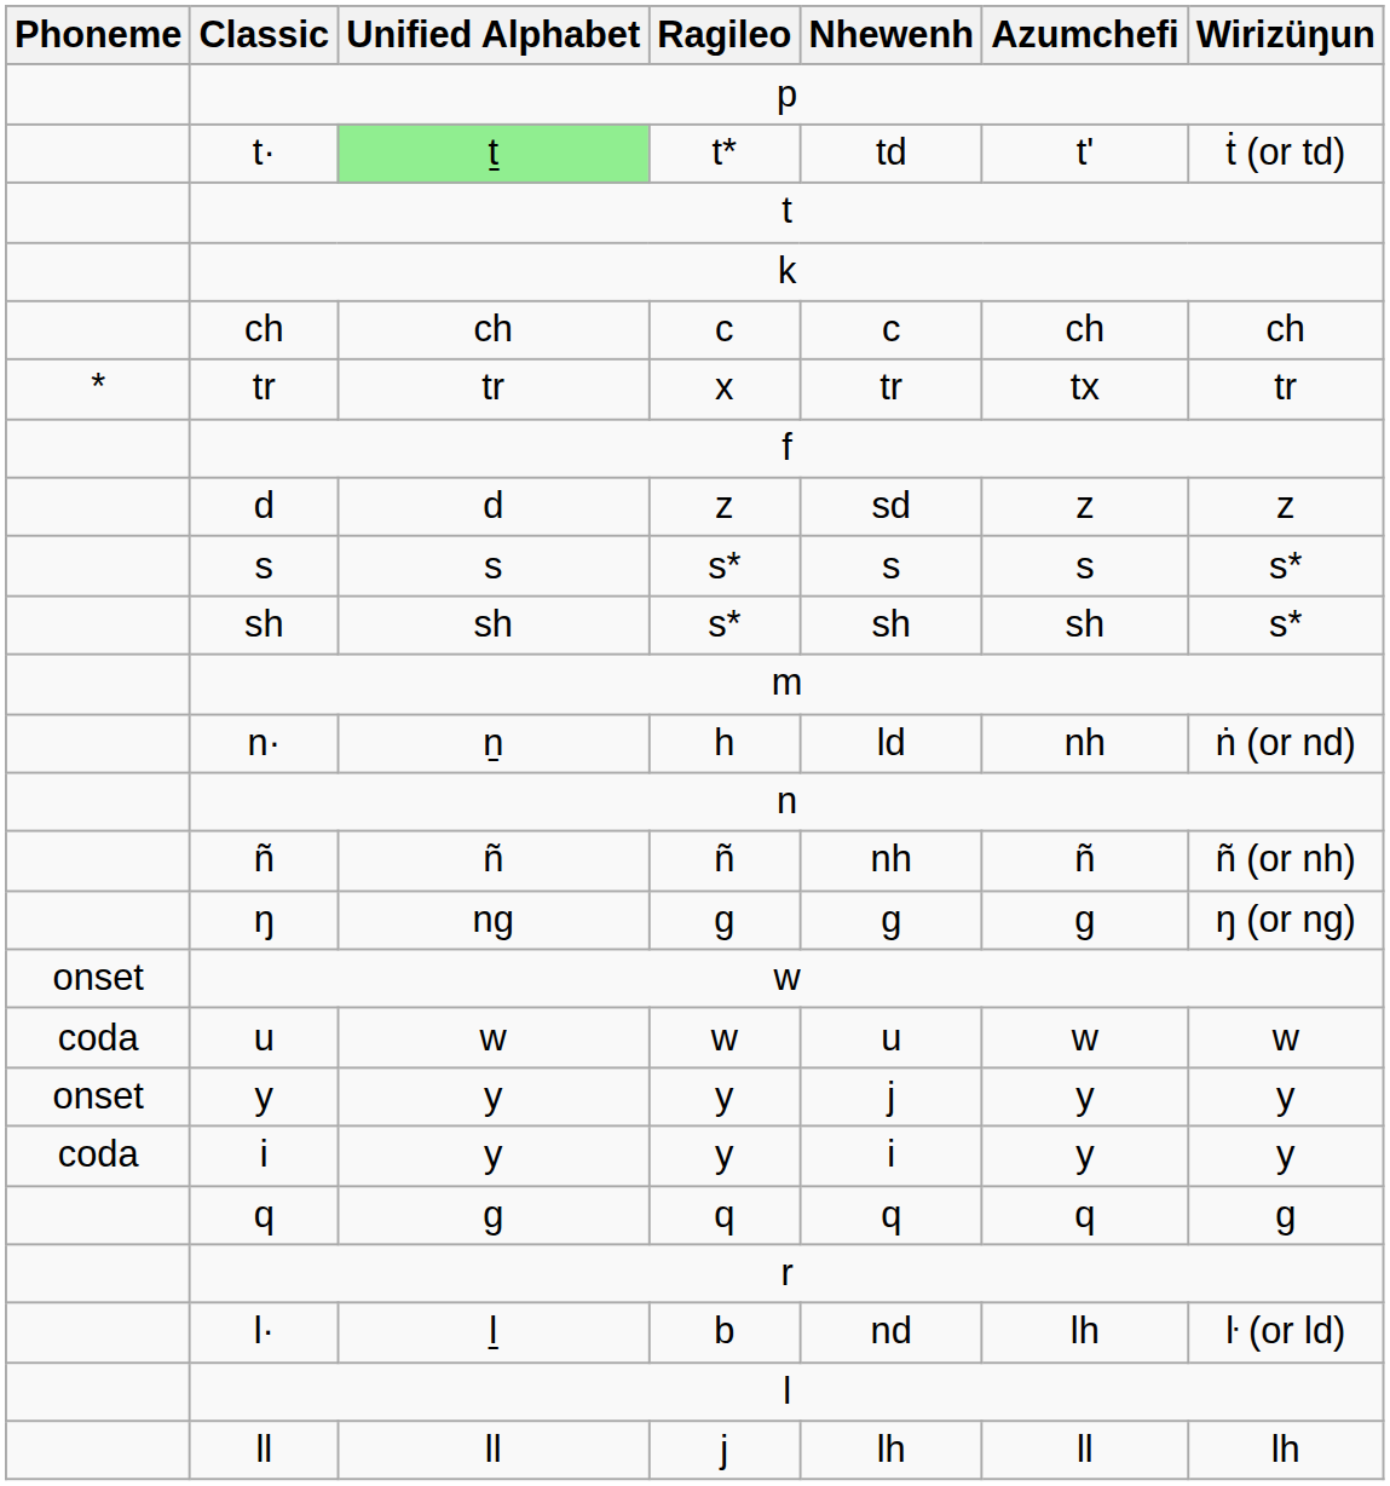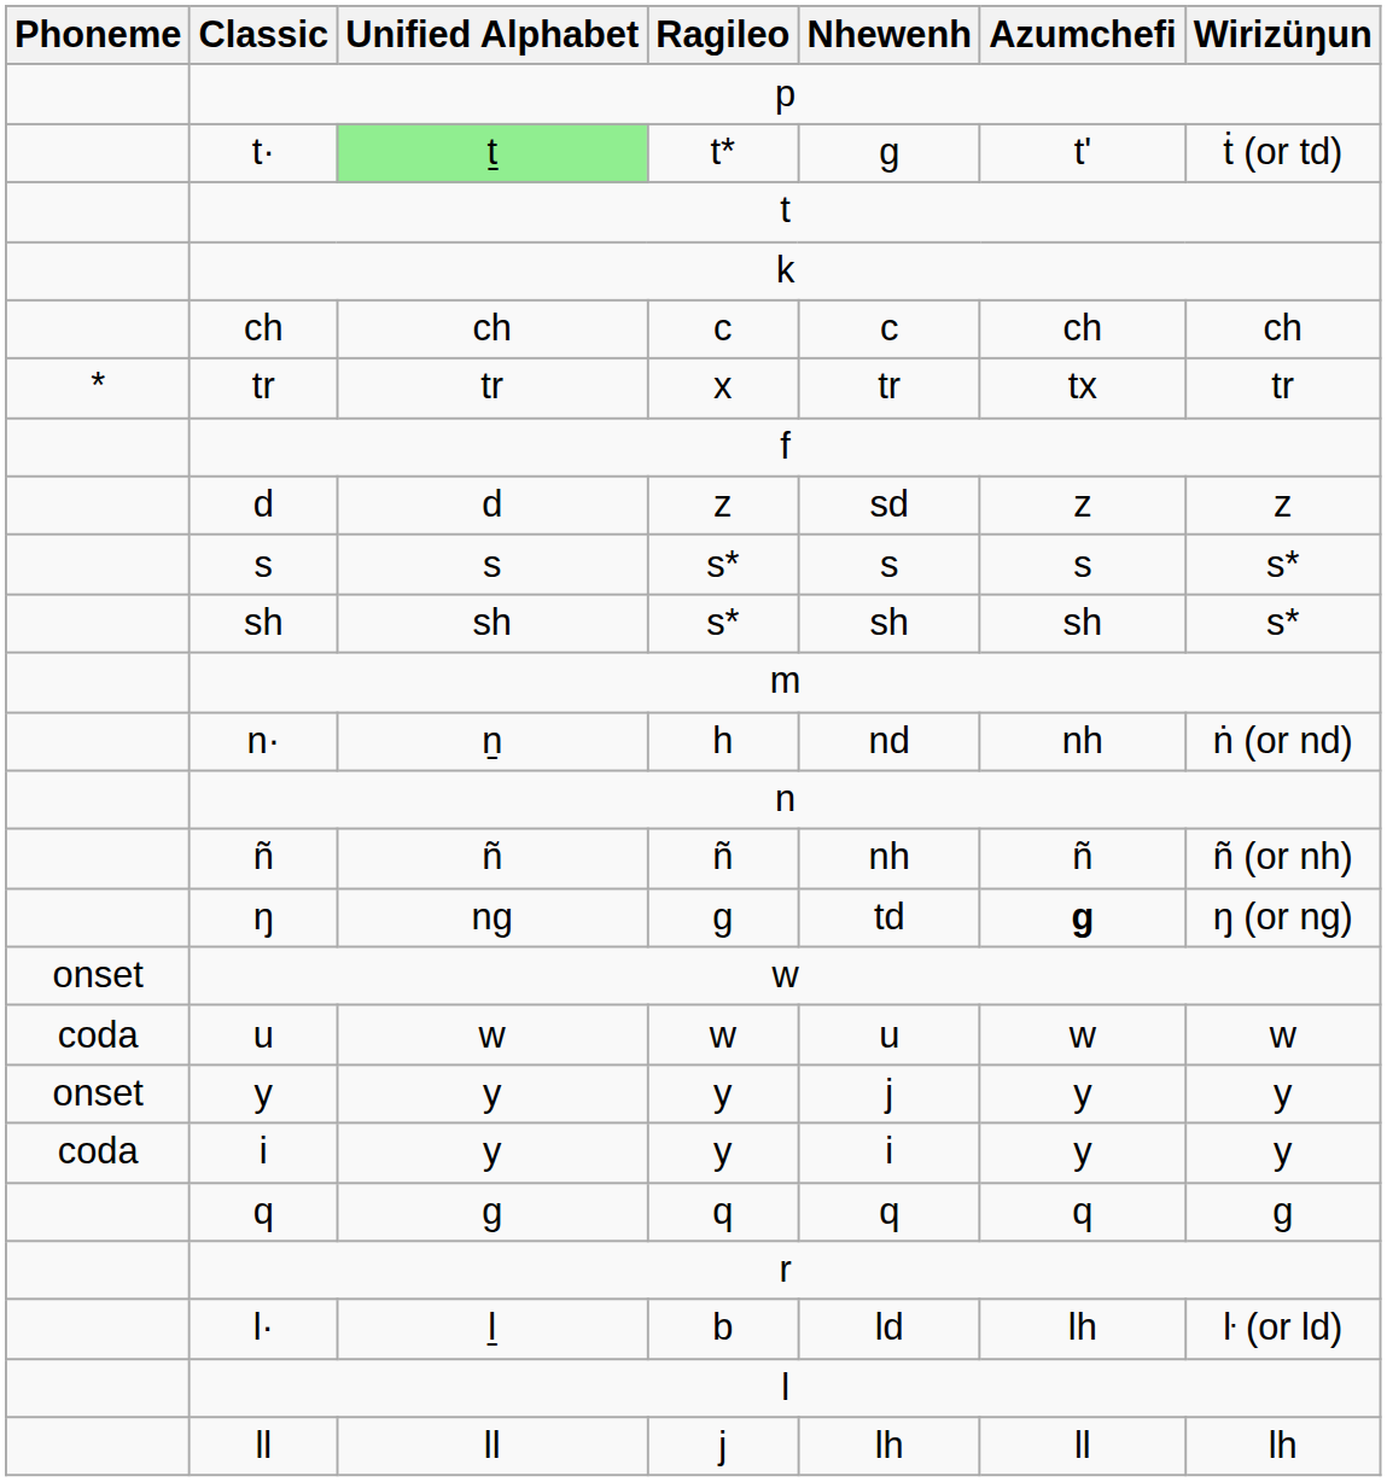 <table class="wikitable sortable">
 <tr>
 <th>Phoneme</th>
 <th>Classic</th>
 <th>Unified Alphabet</th>
 <th>Ragileo</th>
 <th>Nhewenh</th>
 <th>Azumchefi</th>
 <th>Wirizüŋun</th>
 </tr>
 <tr align=center>
 <td></td>
 <td colspan="6">p</td>
 </tr>
 <tr align=center>
 <td></td>
 <td>t·</td>
 <td style="background: lightgreen;">ṯ</td>
 <td>t*</td>
-<td>td</td>
+<td>g</td>
 <td>t'</td>
 <td>ṫ (or td)</td>
 </tr>
 <tr align=center>
 <td></td>
 <td colspan="6">t</td>
 </tr>
 <tr align=center>
 <td></td>
 <td colspan="6">k</td>
 </tr>
 <tr align=center>
 <td></td>
 <td>ch</td>
 <td>ch</td>
 <td>c</td>
 <td>c</td>
 <td>ch</td>
 <td>ch</td>
 </tr>
 <tr align=center>
 <td>*</td>
 <td>tr</td>
 <td>tr</td>
 <td>x</td>
 <td>tr</td>
 <td>tx</td>
 <td>tr</td>
 </tr>
 <tr align=center>
 <td></td>
 <td colspan="6">f</td>
 </tr>
 <tr align=center>
 <td></td>
 <td>d</td>
 <td>d</td>
 <td>z</td>
 <td>sd</td>
 <td>z</td>
 <td>z</td>
 </tr>
 <tr align=center>
 <td></td>
 <td>s</td>
 <td>s</td>
 <td>s*</td>
 <td>s</td>
 <td>s</td>
 <td>s*</td>
 </tr>
 <tr align=center>
 <td></td>
 <td>sh</td>
 <td>sh</td>
 <td>s*</td>
 <td>sh</td>
 <td>sh</td>
 <td>s*</td>
 </tr>
 <tr align=center>
 <td></td>
 <td colspan="6">m</td>
 </tr>
 <tr align=center>
 <td></td>
 <td>n·</td>
 <td>ṉ</td>
 <td>h</td>
-<td>ld</td>
+<td>nd</td>
 <td>nh</td>
 <td>ṅ (or nd)</td>
 </tr>
 <tr align=center>
 <td></td>
 <td colspan="6">n</td>
 </tr>
 <tr align=center>
 <td></td>
 <td>ñ</td>
 <td>ñ</td>
 <td>ñ</td>
 <td>nh</td>
 <td>ñ</td>
 <td>ñ (or nh)</td>
 </tr>
 <tr align=center>
 <td></td>
 <td>ŋ</td>
 <td>ng</td>
 <td>g</td>
-<td>g</td>
-<td>g</td>
+<td>td</td>
+<td><strong>g</strong></td>
 <td>ŋ (or ng)</td>
 </tr>
 <tr align=center>
 <td>onset </td>
 <td colspan="6">w</td>
 </tr>
 <tr align=center>
 <td>coda </td>
 <td>u</td>
 <td>w</td>
 <td>w</td>
 <td>u</td>
 <td>w</td>
 <td>w</td>
 </tr>
 <tr align=center>
 <td>onset </td>
 <td>y</td>
 <td>y</td>
 <td>y</td>
 <td>j</td>
 <td>y</td>
 <td>y</td>
 </tr>
 <tr align=center>
 <td>coda </td>
 <td>i</td>
 <td>y</td>
 <td>y</td>
 <td>i</td>
 <td>y</td>
 <td>y</td>
 </tr>
 <tr align=center>
 <td></td>
 <td>q</td>
 <td>g</td>
 <td>q</td>
 <td>q</td>
 <td>q</td>
 <td>g</td>
 </tr>
 <tr align=center>
 <td></td>
 <td colspan="6">r</td>
 </tr>
 <tr align=center>
 <td></td>
 <td>l·</td>
 <td>ḻ</td>
 <td>b</td>
-<td>nd</td>
+<td>ld</td>
 <td>lh</td>
 <td>ŀ (or ld)</td>
 </tr>
 <tr align=center>
 <td></td>
 <td colspan="6">l</td>
 </tr>
 <tr align=center>
 <td></td>
 <td>ll</td>
 <td>ll</td>
 <td>j</td>
 <td>lh</td>
 <td>ll</td>
 <td>lh</td>
 </tr>
 </table>
